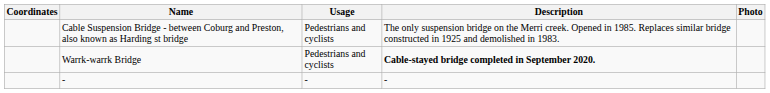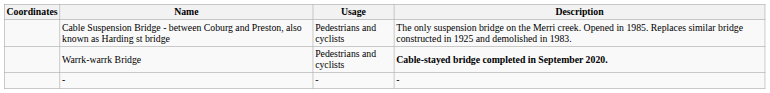 <table class="wikitable">
 <tr>
 <th>Coordinates</th>
 <th>Name</th>
 <th>Usage</th>
 <th>Description</th>
-<th>Photo</th>
 </tr>
 <tr>
 <td></td>
 <td>Cable Suspension Bridge - between Coburg and Preston, also known as Harding st bridge</td>
 <td>Pedestrians and cyclists</td>
 <td>The only suspension bridge on the Merri creek. Opened in 1985. Replaces similar bridge constructed in 1925 and demolished in 1983.</td>
-<td></td>
 </tr>
 <tr>
 <td></td>
 <td>Warrk-warrk Bridge</td>
 <td>Pedestrians and cyclists</td>
 <td><strong>Cable-stayed bridge completed in September 2020.</strong></td>
-<td></td>
 </tr>
 <tr>
 <td></td>
 <td>-</td>
 <td>-</td>
 <td>-</td>
-<td></td>
 </tr>
 </table>
